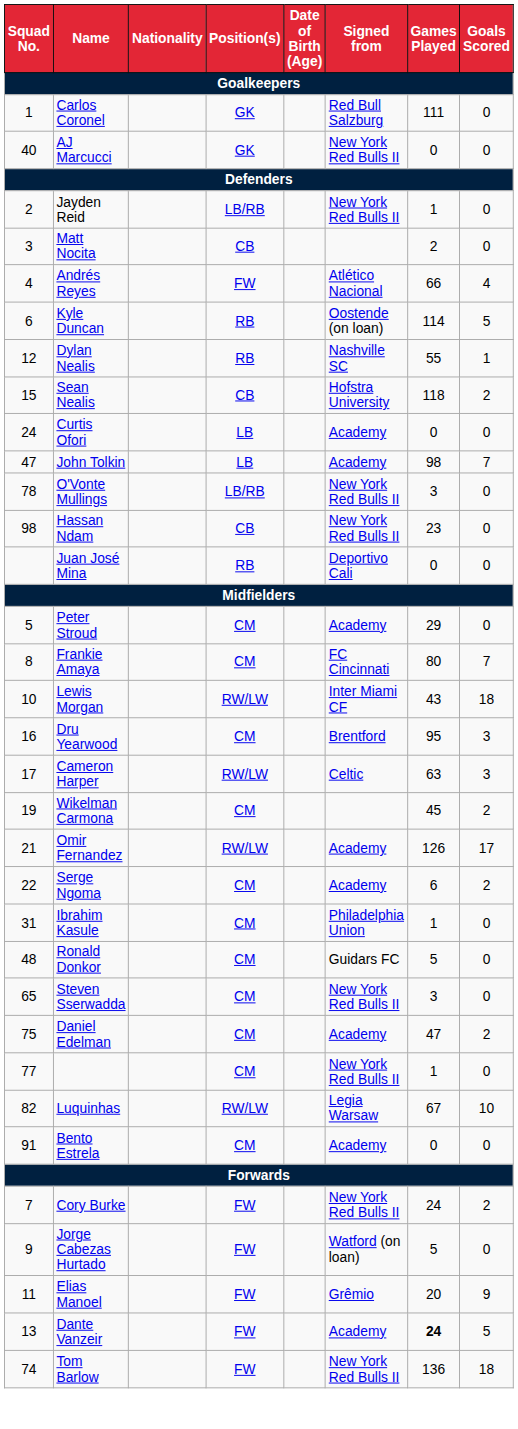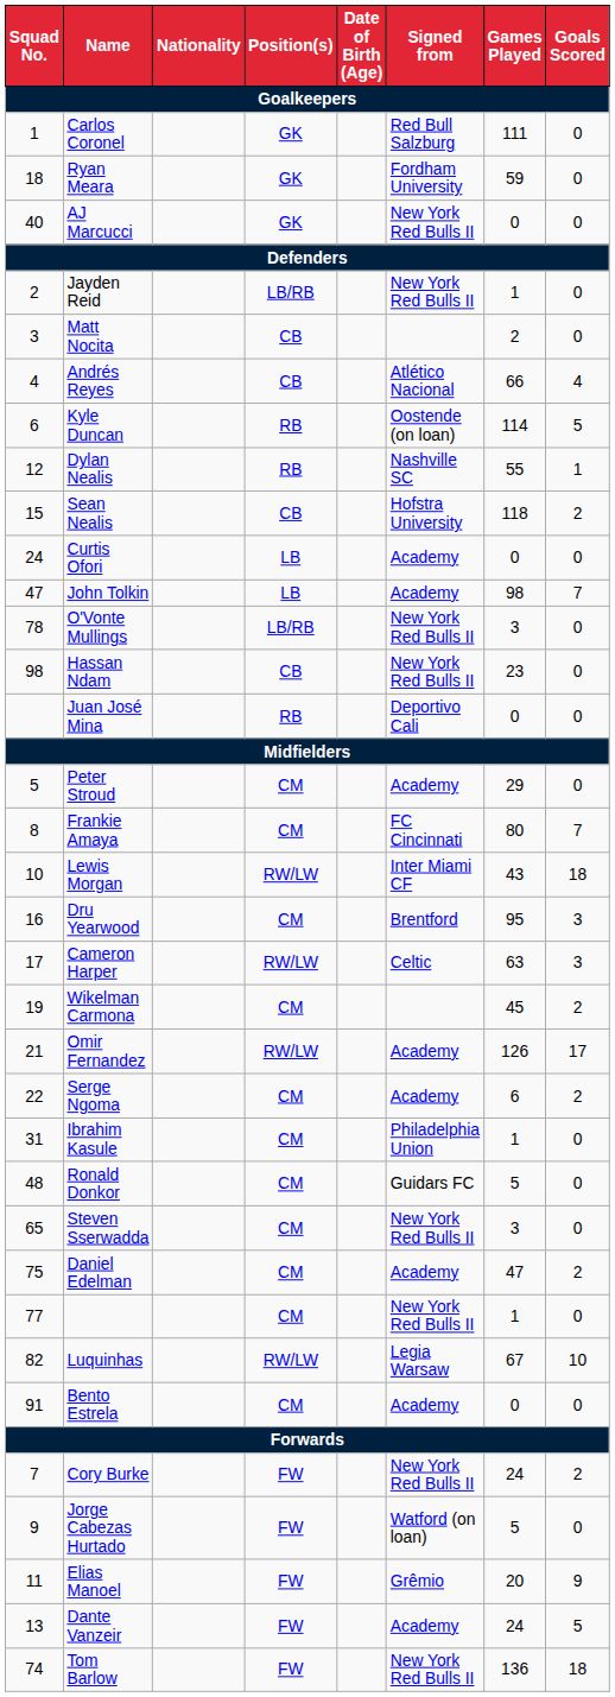 <table class="wikitable" style="text-align:center; font-size:90%; width:50%;">
 <tr>
 <th style="background:#E32636; color:#fff;  border:1px solid #0e0e0e; text-align:center;">Squad No.</th>
 <th style="background:#E32636; color:#fff;  border:1px solid #0e0e0e; text-align:center;">Name</th>
 <th style="background:#E32636; color:#fff;  border:1px solid #0e0e0e; text-align:center;">Nationality</th>
 <th style="background:#E32636; color:#fff;  border:1px solid #0e0e0e; text-align:center;">Position(s)</th>
 <th style="background:#E32636; color:#fff;  border:1px solid #0e0e0e; text-align:center;">Date of Birth (Age)</th>
 <th style="background:#E32636; color:#fff;  border:1px solid #0e0e0e; text-align:center;">Signed from</th>
 <th style="background:#E32636; color:#fff;  border:1px solid #0e0e0e; text-align:center;">Games Played</th>
 <th style="background:#E32636; color:#fff;  border:1px solid #0e0e0e; text-align:center;">Goals Scored</th>
 </tr>
 <tr>
 <th colspan="8" style="background:#002040; color:white; text-align:center;">Goalkeepers</th>
 </tr>
 <tr>
 <td>1</td>
 <td align="left"><a href='#'>Carlos Coronel</a></td>
 <td></td>
 <td><a href='#'>GK</a></td>
 <td></td>
 <td align="left"> <a href='#'>Red Bull Salzburg</a></td>
 <td>111</td>
+<td>0</td>
+</tr>
+<tr>
+<td>18</td>
+<td align="left"><a href='#'>Ryan Meara</a></td>
+<td></td>
+<td><a href='#'>GK</a></td>
+<td></td>
+<td align="left"> <a href='#'>Fordham University</a></td>
+<td>59</td>
 <td>0</td>
 </tr>
 <tr>
 <td>40</td>
 <td align="left"><a href='#'>AJ Marcucci</a></td>
 <td></td>
 <td><a href='#'>GK</a></td>
 <td></td>
 <td align="left"> <a href='#'>New York Red Bulls II</a></td>
 <td>0</td>
 <td>0</td>
 </tr>
 <tr>
 <th colspan="8" style="background:#002040; color:white; text-align:center;">Defenders</th>
 </tr>
 <tr>
 <td>2</td>
 <td align="left">Jayden Reid</td>
 <td></td>
 <td><a href='#'>LB/RB</a></td>
 <td></td>
 <td align="left"> <a href='#'>New York Red Bulls II</a></td>
 <td>1</td>
 <td>0</td>
 </tr>
 <tr>
 <td>3</td>
 <td align="left"><a href='#'>Matt Nocita</a></td>
 <td></td>
 <td><a href='#'>CB</a></td>
 <td></td>
 <td align="left"></td>
 <td>2</td>
 <td>0</td>
 </tr>
 <tr>
 <td>4</td>
 <td align="left"><a href='#'>Andrés Reyes</a></td>
 <td></td>
-<td><a href='#'>FW</a></td>
+<td><a href='#'>CB</a></td>
 <td></td>
 <td align="left"> <a href='#'>Atlético Nacional</a></td>
 <td>66</td>
 <td>4</td>
 </tr>
 <tr>
 <td>6</td>
 <td align="left"><a href='#'>Kyle Duncan</a></td>
 <td></td>
 <td><a href='#'>RB</a></td>
 <td></td>
 <td align="left"> <a href='#'>Oostende</a> (on loan)</td>
 <td>114</td>
 <td>5</td>
 </tr>
 <tr>
 <td>12</td>
 <td align="left"><a href='#'>Dylan Nealis</a></td>
 <td></td>
 <td><a href='#'>RB</a></td>
 <td></td>
 <td align="left"> <a href='#'>Nashville SC</a></td>
 <td>55</td>
 <td>1</td>
 </tr>
 <tr>
 <td>15</td>
 <td align="left"><a href='#'>Sean Nealis</a></td>
 <td></td>
 <td><a href='#'>CB</a></td>
 <td></td>
 <td align="left"> <a href='#'>Hofstra University</a></td>
 <td>118</td>
 <td>2</td>
 </tr>
 <tr>
 <td>24</td>
 <td align="left"><a href='#'>Curtis Ofori</a></td>
 <td></td>
 <td><a href='#'>LB</a></td>
 <td></td>
 <td align="left"><a href='#'>Academy</a></td>
 <td>0</td>
 <td>0</td>
 </tr>
 <tr>
 <td>47</td>
 <td align="left"><a href='#'>John Tolkin</a></td>
 <td></td>
 <td><a href='#'>LB</a></td>
 <td></td>
 <td align="left"><a href='#'>Academy</a></td>
 <td>98</td>
 <td>7</td>
 </tr>
 <tr>
 <td>78</td>
 <td align="left"><a href='#'>O'Vonte Mullings</a></td>
 <td></td>
 <td><a href='#'>LB/RB</a></td>
 <td></td>
 <td align="left"> <a href='#'>New York Red Bulls II</a></td>
 <td>3</td>
 <td>0</td>
 </tr>
 <tr>
 <td>98</td>
 <td align="left"><a href='#'>Hassan Ndam</a></td>
 <td></td>
 <td><a href='#'>CB</a></td>
 <td></td>
 <td align="left"> <a href='#'>New York Red Bulls II</a></td>
 <td>23</td>
 <td>0</td>
 </tr>
 <tr>
 <td></td>
 <td align="left"><a href='#'>Juan José Mina</a></td>
 <td></td>
 <td><a href='#'>RB</a></td>
 <td></td>
 <td align="left"> <a href='#'>Deportivo Cali</a></td>
 <td>0</td>
 <td>0</td>
 </tr>
 <tr>
 <th colspan="8" style="background:#002040; color:white; text-align:center;">Midfielders</th>
 </tr>
 <tr>
 <td>5</td>
 <td align="left"><a href='#'>Peter Stroud</a></td>
 <td></td>
 <td><a href='#'>CM</a></td>
 <td></td>
 <td align="left"><a href='#'>Academy</a></td>
 <td>29</td>
 <td>0</td>
 </tr>
 <tr>
 <td>8</td>
 <td align="left"><a href='#'>Frankie Amaya</a></td>
 <td></td>
 <td><a href='#'>CM</a></td>
 <td></td>
 <td align="left"> <a href='#'>FC Cincinnati</a></td>
 <td>80</td>
 <td>7</td>
 </tr>
 <tr>
 <td>10</td>
 <td align="left"><a href='#'>Lewis Morgan</a></td>
 <td></td>
 <td><a href='#'>RW/LW</a></td>
 <td></td>
 <td align="left"> <a href='#'>Inter Miami CF</a></td>
 <td>43</td>
 <td>18</td>
 </tr>
 <tr>
 <td>16</td>
 <td align="left"><a href='#'>Dru Yearwood</a></td>
 <td></td>
 <td><a href='#'>CM</a></td>
 <td></td>
 <td align="left"> <a href='#'>Brentford</a></td>
 <td>95</td>
 <td>3</td>
 </tr>
 <tr>
 <td>17</td>
 <td align="left"><a href='#'>Cameron Harper</a></td>
 <td></td>
 <td><a href='#'>RW/LW</a></td>
 <td></td>
 <td align="left"> <a href='#'>Celtic</a></td>
 <td>63</td>
 <td>3</td>
 </tr>
 <tr>
 <td>19</td>
 <td align="left"><a href='#'>Wikelman Carmona</a></td>
 <td></td>
 <td><a href='#'>CM</a></td>
 <td></td>
 <td align="left"></td>
 <td>45</td>
 <td>2</td>
 </tr>
 <tr>
 <td>21</td>
 <td align="left"><a href='#'>Omir Fernandez</a></td>
 <td></td>
 <td><a href='#'>RW/LW</a></td>
 <td></td>
 <td align="left"><a href='#'>Academy</a></td>
 <td>126</td>
 <td>17</td>
 </tr>
 <tr>
 <td>22</td>
 <td align="left"><a href='#'>Serge Ngoma</a></td>
 <td></td>
 <td><a href='#'>CM</a></td>
 <td></td>
 <td align="left"><a href='#'>Academy</a></td>
 <td>6</td>
 <td>2</td>
 </tr>
 <tr>
 <td>31</td>
 <td align="left"><a href='#'>Ibrahim Kasule</a></td>
 <td></td>
 <td><a href='#'>CM</a></td>
 <td></td>
 <td align="left"> <a href='#'>Philadelphia Union</a></td>
 <td>1</td>
 <td>0</td>
 </tr>
 <tr>
 <td>48</td>
 <td align="left"><a href='#'>Ronald Donkor</a></td>
 <td></td>
 <td><a href='#'>CM</a></td>
 <td></td>
 <td align="left"> Guidars FC</td>
 <td>5</td>
 <td>0</td>
 </tr>
 <tr>
 <td>65</td>
 <td align="left"><a href='#'>Steven Sserwadda</a></td>
 <td></td>
 <td><a href='#'>CM</a></td>
 <td></td>
 <td align="left"> <a href='#'>New York Red Bulls II</a></td>
 <td>3</td>
 <td>0</td>
 </tr>
 <tr>
 <td>75</td>
 <td align="left"><a href='#'>Daniel Edelman</a></td>
 <td></td>
 <td><a href='#'>CM</a></td>
 <td></td>
 <td align="left"><a href='#'>Academy</a></td>
 <td>47</td>
 <td>2</td>
 </tr>
 <tr>
 <td>77</td>
 <td></td>
 <td></td>
 <td><a href='#'>CM</a></td>
 <td></td>
 <td align="left"> <a href='#'>New York Red Bulls II</a></td>
 <td>1</td>
 <td>0</td>
 </tr>
 <tr>
 <td>82</td>
 <td align="left"><a href='#'>Luquinhas</a></td>
 <td></td>
 <td><a href='#'>RW/LW</a></td>
 <td></td>
 <td align="left"> <a href='#'>Legia Warsaw</a></td>
 <td>67</td>
 <td>10</td>
 </tr>
 <tr>
 <td>91</td>
 <td align="left"><a href='#'>Bento Estrela</a></td>
 <td></td>
 <td><a href='#'>CM</a></td>
 <td></td>
 <td align="left"><a href='#'>Academy</a></td>
 <td>0</td>
 <td>0</td>
 </tr>
 <tr>
 <th colspan="8" style="background:#002040; color:white; text-align:center;">Forwards</th>
 </tr>
 <tr>
 <td>7</td>
 <td align="left"><a href='#'>Cory Burke</a></td>
 <td></td>
 <td><a href='#'>FW</a></td>
 <td></td>
 <td align="left"> <a href='#'>New York Red Bulls II</a></td>
 <td>24</td>
 <td>2</td>
 </tr>
 <tr>
 <td>9</td>
 <td align="left"><a href='#'>Jorge Cabezas Hurtado</a></td>
 <td></td>
 <td><a href='#'>FW</a></td>
 <td></td>
 <td align="left"> <a href='#'>Watford</a> (on loan)</td>
 <td>5</td>
 <td>0</td>
 </tr>
 <tr>
 <td>11</td>
 <td align="left"><a href='#'>Elias Manoel</a></td>
 <td></td>
 <td><a href='#'>FW</a></td>
 <td></td>
 <td align="left"> <a href='#'>Grêmio</a></td>
 <td>20</td>
 <td>9</td>
 </tr>
 <tr>
 <td>13</td>
 <td align="left"><a href='#'>Dante Vanzeir</a></td>
 <td></td>
 <td><a href='#'>FW</a></td>
 <td></td>
 <td align="left"><a href='#'>Academy</a></td>
-<td><strong>24</strong></td>
+<td>24</td>
 <td>5</td>
 </tr>
 <tr>
 <td>74</td>
 <td align="left"><a href='#'>Tom Barlow</a></td>
 <td></td>
 <td><a href='#'>FW</a></td>
 <td></td>
 <td align="left"> <a href='#'>New York Red Bulls II</a></td>
 <td>136</td>
 <td>18</td>
 </tr>
 </table>
